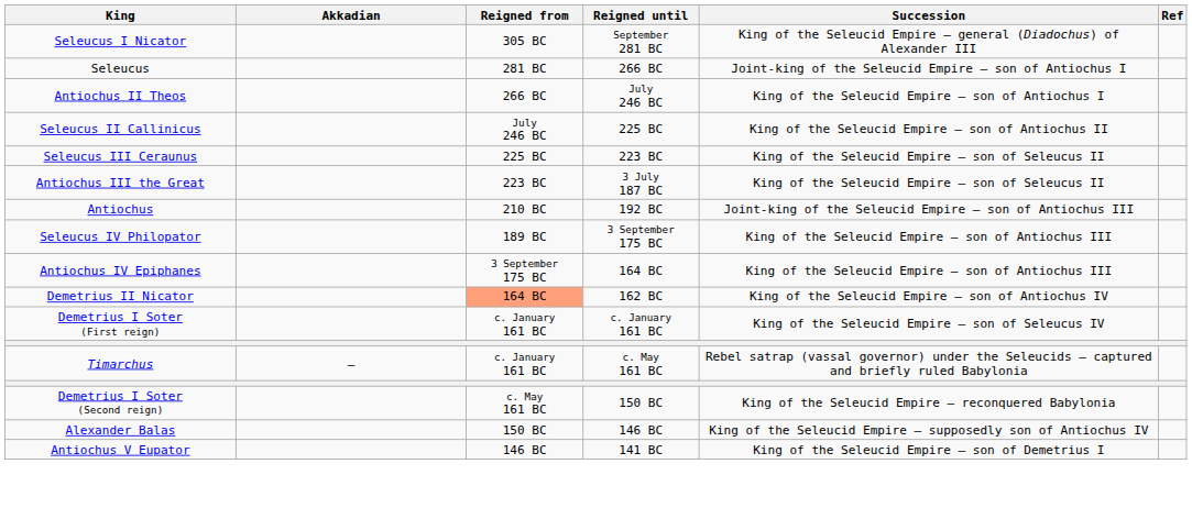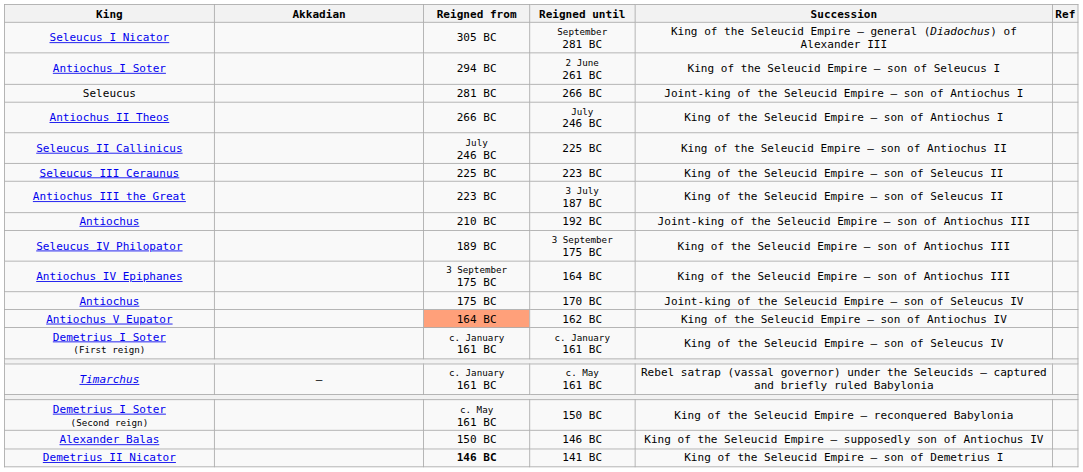 <table class="wikitable" style="width:100%; text-align:center;">
 <tr>
 <th width="20%">King</th>
 <th width="20%">Akkadian</th>
 <th width="10%">Reigned from</th>
 <th width="10%">Reigned until</th>
 <th width="40%">Succession</th>
 <th width="10%">Ref</th>
 </tr>
 <tr>
 <td><a href='#'>Seleucus I Nicator</a></td>
 <td><br><small></small></td>
 <td>305 BC</td>
 <td><small>September</small><br>281 BC</td>
 <td>King of the Seleucid Empire — general (<em>Diadochus</em>) of Alexander III</td>
+<td></td>
+</tr>
+<tr>
+<td><a href='#'>Antiochus I Soter</a></td>
+<td><br><small></small></td>
+<td>294 BC</td>
+<td><small>2 June</small><br>261 BC</td>
+<td>King of the Seleucid Empire — son of Seleucus I</td>
 <td></td>
 </tr>
 <tr>
 <td>Seleucus</td>
 <td><br><small></small></td>
 <td>281 BC</td>
 <td>266 BC</td>
 <td>Joint-king of the Seleucid Empire — son of Antiochus I</td>
 <td></td>
 </tr>
 <tr>
 <td><a href='#'>Antiochus II Theos</a></td>
 <td><br><small></small></td>
 <td>266 BC</td>
 <td><small>July</small><br>246 BC</td>
 <td>King of the Seleucid Empire — son of Antiochus I</td>
 <td></td>
 </tr>
 <tr>
 <td><a href='#'>Seleucus II Callinicus</a></td>
 <td><br><small></small></td>
 <td><small>July</small><br>246 BC</td>
 <td>225 BC</td>
 <td>King of the Seleucid Empire — son of Antiochus II</td>
 <td></td>
 </tr>
 <tr>
 <td><a href='#'>Seleucus III Ceraunus</a></td>
 <td><br><small></small></td>
 <td>225 BC</td>
 <td>223 BC</td>
 <td>King of the Seleucid Empire — son of Seleucus II</td>
 <td></td>
 </tr>
 <tr>
 <td><a href='#'>Antiochus III the Great</a></td>
 <td><br><small></small></td>
 <td>223 BC</td>
 <td><small>3 July</small><br>187 BC</td>
 <td>King of the Seleucid Empire — son of Seleucus II</td>
 <td></td>
 </tr>
 <tr>
 <td><a href='#'>Antiochus</a></td>
 <td><br><small></small></td>
 <td>210 BC</td>
 <td>192 BC</td>
 <td>Joint-king of the Seleucid Empire — son of Antiochus III</td>
 <td></td>
 </tr>
 <tr>
 <td><a href='#'>Seleucus IV Philopator</a></td>
 <td><br><small></small></td>
 <td>189 BC</td>
 <td><small>3 September</small><br>175 BC</td>
 <td>King of the Seleucid Empire — son of Antiochus III</td>
 <td></td>
 </tr>
 <tr>
 <td><a href='#'>Antiochus IV Epiphanes</a></td>
 <td><br><small></small></td>
 <td><small>3 September</small><br>175 BC</td>
 <td>164 BC</td>
 <td>King of the Seleucid Empire — son of Antiochus III</td>
 <td></td>
 </tr>
 <tr>
-<td><a href='#'>Demetrius II Nicator</a></td>
+<td><a href='#'>Antiochus</a></td>
+<td><br><small></small></td>
+<td>175 BC</td>
+<td>170 BC</td>
+<td>Joint-king of the Seleucid Empire — son of Seleucus IV</td>
+<td></td>
+</tr>
+<tr>
+<td><a href='#'>Antiochus V Eupator</a></td>
 <td><br><small></small></td>
 <td style="background: lightsalmon;">164 BC</td>
 <td>162 BC</td>
 <td>King of the Seleucid Empire — son of Antiochus IV</td>
 <td></td>
 </tr>
 <tr>
 <td><a href='#'>Demetrius I Soter</a><br><small>(First reign)</small></td>
 <td><br><small></small></td>
 <td><small>c. January</small><br>161 BC</td>
 <td><small>c. January</small><br>161 BC</td>
 <td>King of the Seleucid Empire — son of Seleucus IV</td>
 <td></td>
 </tr>
 <tr>
 <th colspan="6"></th>
 </tr>
 <tr>
 <td><em><a href='#'>Timarchus</a></em></td>
 <td>—<br></td>
 <td><small>c. January</small><br>161 BC</td>
 <td><small>c. May</small><br>161 BC</td>
 <td>Rebel satrap (vassal governor) under the Seleucids — captured and briefly ruled Babylonia</td>
 <td></td>
 </tr>
 <tr>
 <th colspan="6"></th>
 </tr>
 <tr>
 <td><a href='#'>Demetrius I Soter</a><br><small>(Second reign)</small></td>
 <td><br><small></small></td>
 <td><small>c. May</small><br>161 BC</td>
 <td>150 BC</td>
 <td>King of the Seleucid Empire — reconquered Babylonia</td>
 <td></td>
 </tr>
 <tr>
 <td><a href='#'>Alexander Balas</a></td>
 <td><br><small></small></td>
 <td>150 BC</td>
 <td>146 BC</td>
 <td>King of the Seleucid Empire — supposedly son of Antiochus IV</td>
 <td></td>
 </tr>
 <tr>
-<td><a href='#'>Antiochus V Eupator</a></td>
+<td><a href='#'>Demetrius II Nicator</a></td>
 <td><br><small></small></td>
-<td>146 BC</td>
+<td><strong>146 BC</strong></td>
 <td>141 BC</td>
 <td>King of the Seleucid Empire — son of Demetrius I</td>
 <td></td>
 </tr>
 </table>
